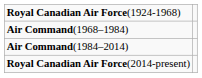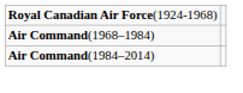 <table class="wikitable">
 <tr>
 <td><strong>Royal Canadian Air Force</strong>(1924-1968)</td>
 <td></td>
 </tr>
 <tr>
 <td><strong>Air Command</strong>(1968–1984)</td>
 <td></td>
 </tr>
 <tr>
 <td><strong>Air Command</strong>(1984–2014)</td>
 <td></td>
 </tr>
-<tr>
-<td><strong>Royal Canadian Air Force</strong>(2014-present)</td>
-<td></td>
-</tr>
 </table>
